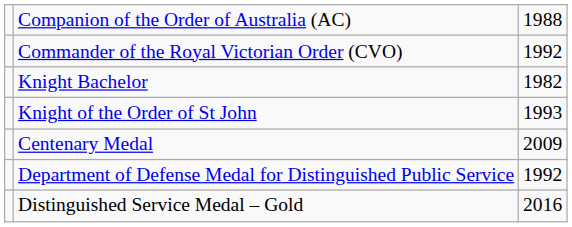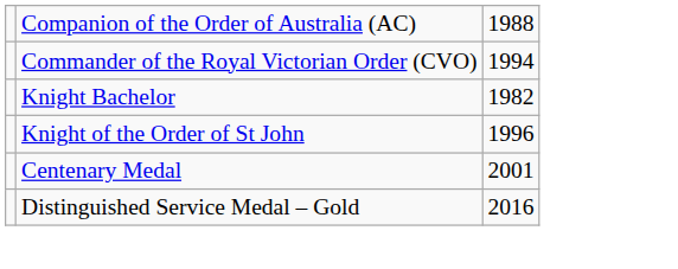 <table class="wikitable">
 <tr>
 <td></td>
 <td><a href='#'>Companion of the Order of Australia</a> (AC)</td>
 <td>1988</td>
 </tr>
 <tr>
 <td></td>
 <td><a href='#'>Commander of the Royal Victorian Order</a> (CVO)</td>
-<td>1992</td>
+<td>1994</td>
 </tr>
 <tr>
 <td></td>
 <td><a href='#'>Knight Bachelor</a></td>
 <td>1982</td>
 </tr>
 <tr>
 <td></td>
 <td><a href='#'>Knight of the Order of St John</a></td>
-<td>1993</td>
+<td>1996</td>
 </tr>
 <tr>
 <td></td>
 <td><a href='#'>Centenary Medal</a></td>
-<td>2009</td>
-</tr>
-<tr>
-<td></td>
-<td><a href='#'>Department of Defense Medal for Distinguished Public Service</a></td>
-<td>1992</td>
+<td>2001</td>
 </tr>
 <tr>
 <td></td>
 <td>Distinguished Service Medal – Gold</td>
 <td>2016</td>
 </tr>
 </table>
